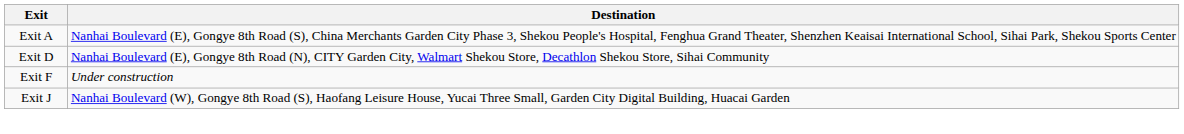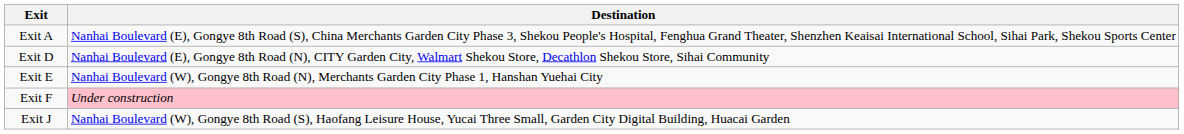 <table class="wikitable">
 <tr>
 <th style="width:70px">Exit</th>
 <th>Destination</th>
 </tr>
 <tr>
 <td align=center c>Exit A</td>
 <td><a href='#'>Nanhai Boulevard</a> (E), Gongye 8th Road (S), China Merchants Garden City Phase 3, Shekou People's Hospital, Fenghua Grand Theater, Shenzhen Keaisai International School, Sihai Park, Shekou Sports Center</td>
 </tr>
 <tr>
 <td align=center>Exit D</td>
 <td><a href='#'>Nanhai Boulevard</a> (E), Gongye 8th Road (N), CITY Garden City, <a href='#'>Walmart</a> Shekou Store, <a href='#'>Decathlon</a> Shekou Store, Sihai Community</td>
 </tr>
 <tr>
+<td align=center>Exit E</td>
+<td><a href='#'>Nanhai Boulevard</a> (W), Gongye 8th Road (N), Merchants Garden City Phase 1, Hanshan Yuehai City</td>
+</tr>
+<tr>
 <td align=center>Exit F</td>
-<td><em>Under construction</em></td>
+<td style="background: pink;"><em>Under construction</em></td>
 </tr>
 <tr>
 <td align=center>Exit J</td>
 <td><a href='#'>Nanhai Boulevard</a> (W), Gongye 8th Road (S), Haofang Leisure House, Yucai Three Small, Garden City Digital Building, Huacai Garden</td>
 </tr>
 </table>
